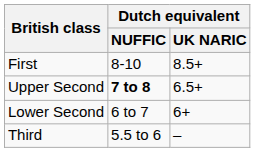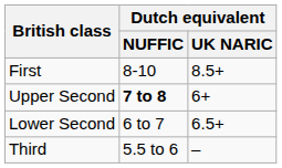 <table class="wikitable">
 <tr>
 <th rowspan="2">British class</th>
 <th colspan="2">Dutch equivalent</th>
 </tr>
 <tr>
 <th>NUFFIC</th>
 <th>UK NARIC</th>
 </tr>
 <tr>
 <td>First</td>
 <td>8-10</td>
 <td>8.5+</td>
 </tr>
 <tr>
 <td>Upper Second</td>
 <td><strong>7 to 8</strong></td>
-<td>6.5+</td>
+<td>6+</td>
 </tr>
 <tr>
 <td>Lower Second</td>
 <td>6 to 7</td>
-<td>6+</td>
+<td>6.5+</td>
 </tr>
 <tr>
 <td>Third</td>
 <td>5.5 to 6</td>
 <td>–</td>
 </tr>
 </table>
